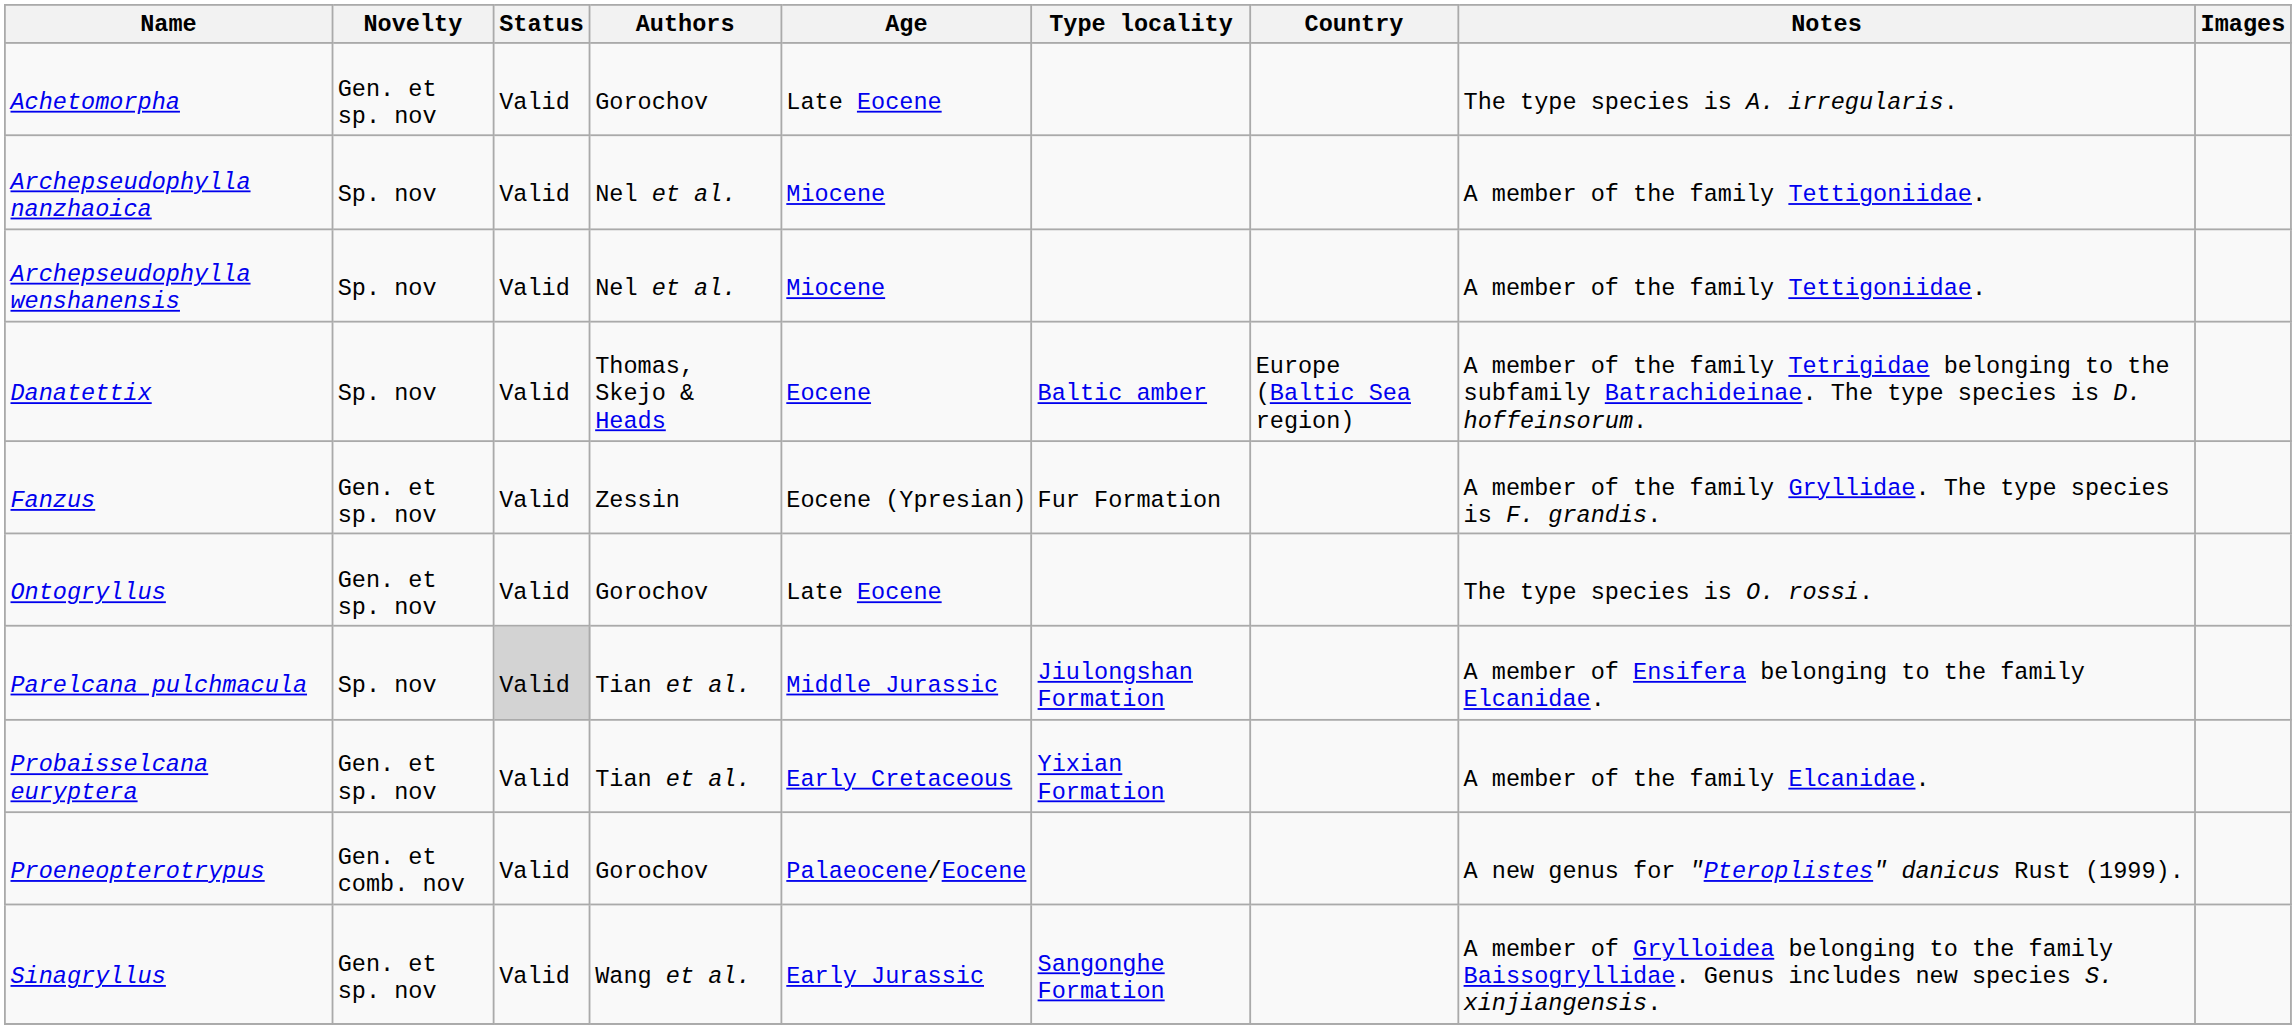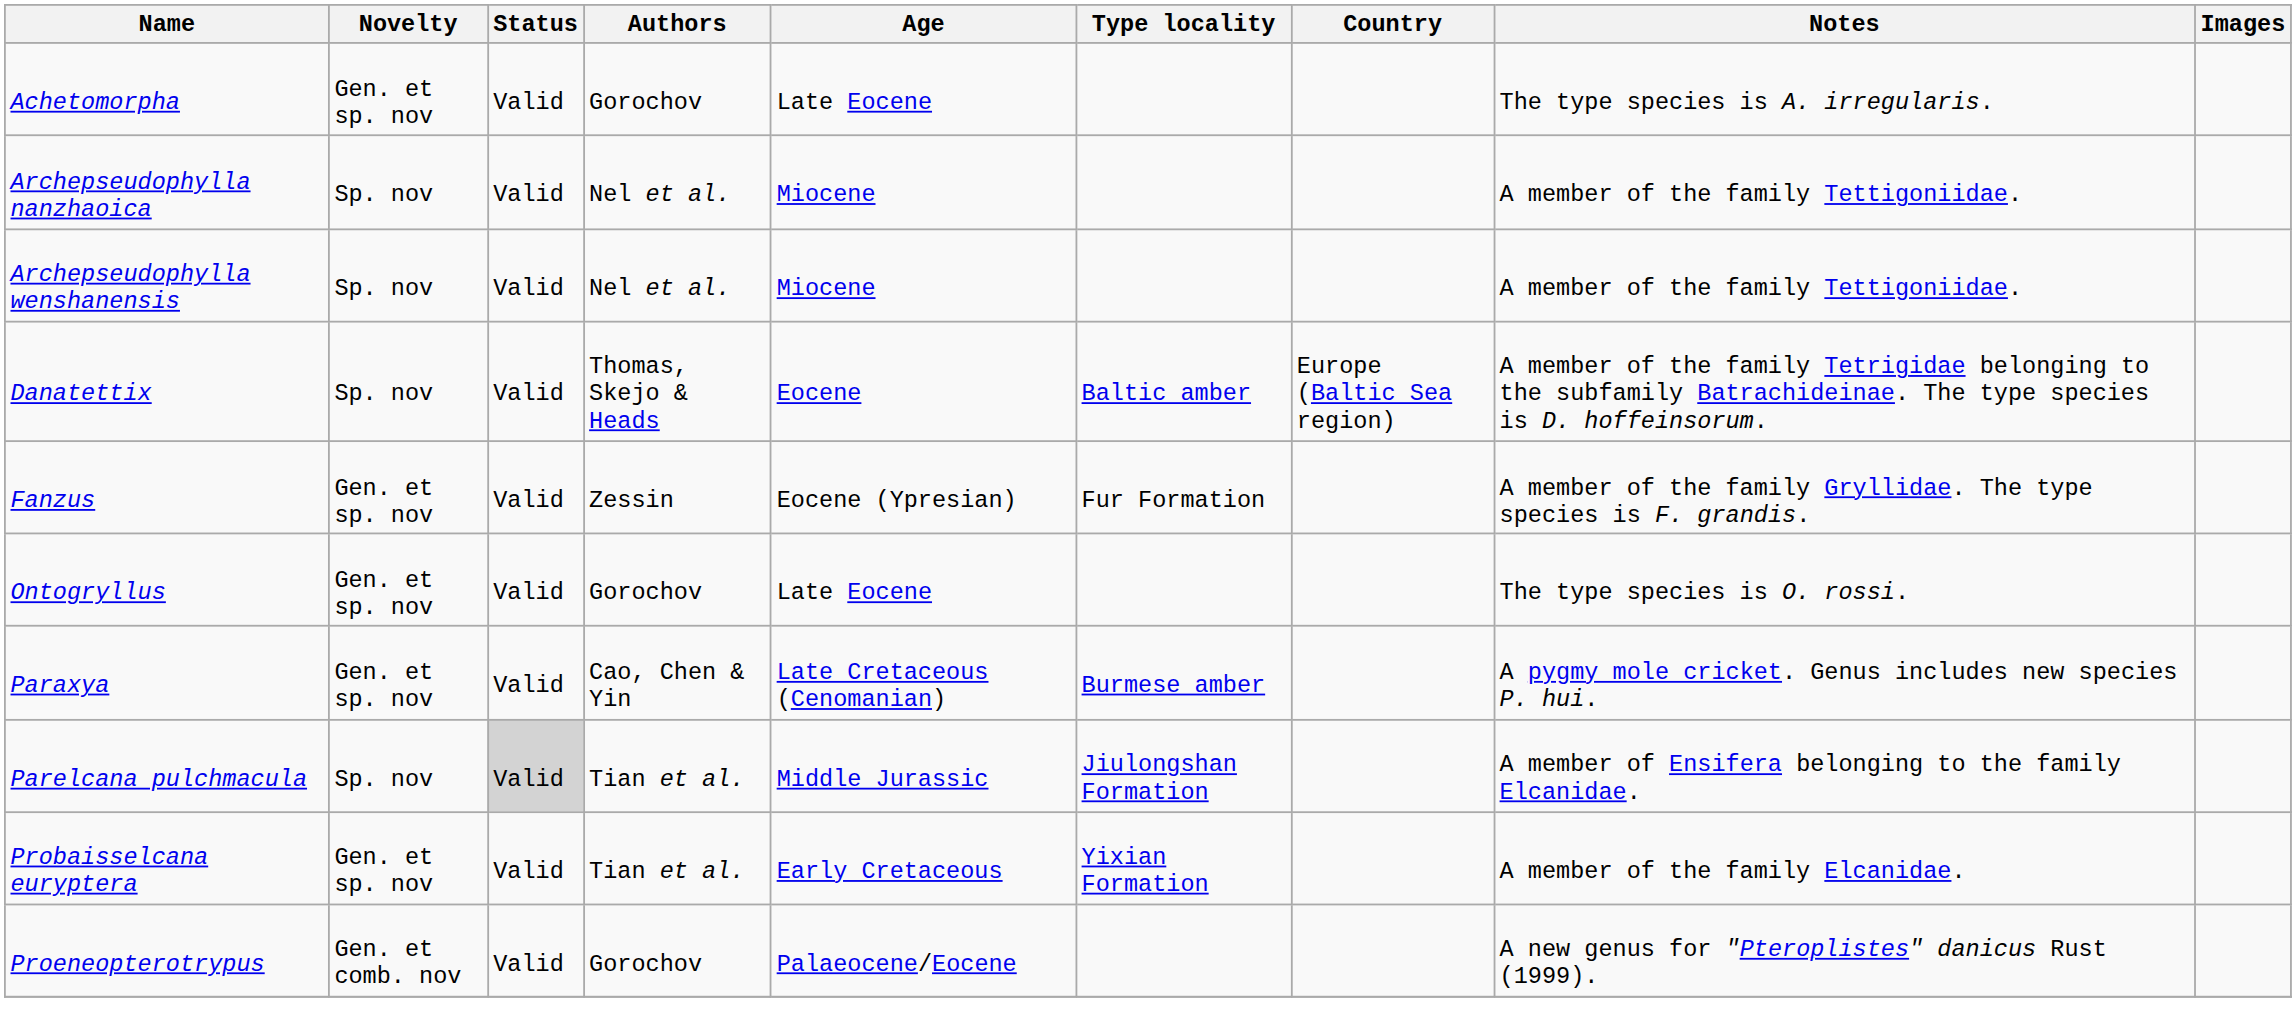 <table class="wikitable sortable" align="center" width="100%">
 <tr>
 <th>Name</th>
 <th>Novelty</th>
 <th>Status</th>
 <th>Authors</th>
 <th>Age</th>
 <th>Type locality</th>
 <th>Country</th>
 <th>Notes</th>
 <th>Images</th>
 </tr>
 <tr>
 <td><br><em><a href='#'>Achetomorpha</a></em></td>
 <td><br>Gen. et sp. nov</td>
 <td><br>Valid</td>
 <td><br>Gorochov</td>
 <td><br>Late <a href='#'>Eocene</a></td>
 <td></td>
 <td><br></td>
 <td><br>The type species is <em>A. irregularis</em>.</td>
 <td></td>
 </tr>
 <tr>
 <td><br><em><a href='#'>Archepseudophylla nanzhaoica</a></em></td>
 <td><br>Sp. nov</td>
 <td><br>Valid</td>
 <td><br>Nel <em>et al.</em></td>
 <td><br><a href='#'>Miocene</a></td>
 <td></td>
 <td><br></td>
 <td><br>A member of the family <a href='#'>Tettigoniidae</a>.</td>
 <td></td>
 </tr>
 <tr>
 <td><br><em><a href='#'>Archepseudophylla wenshanensis</a></em></td>
 <td><br>Sp. nov</td>
 <td><br>Valid</td>
 <td><br>Nel <em>et al.</em></td>
 <td><br><a href='#'>Miocene</a></td>
 <td></td>
 <td><br></td>
 <td><br>A member of the family <a href='#'>Tettigoniidae</a>.</td>
 <td></td>
 </tr>
 <tr>
 <td><br><em><a href='#'>Danatettix</a></em></td>
 <td><br>Sp. nov</td>
 <td><br>Valid</td>
 <td><br>Thomas, Skejo & <a href='#'>Heads</a></td>
 <td><br><a href='#'>Eocene</a></td>
 <td><br><a href='#'>Baltic amber</a></td>
 <td><br>Europe (<a href='#'>Baltic Sea</a> region)</td>
 <td><br>A member of the family <a href='#'>Tetrigidae</a> belonging to the subfamily <a href='#'>Batrachideinae</a>. The type species is <em>D. hoffeinsorum</em>.</td>
 <td></td>
 </tr>
 <tr>
 <td><br><em><a href='#'>Fanzus</a></em></td>
 <td><br>Gen. et sp. nov</td>
 <td><br>Valid</td>
 <td><br>Zessin</td>
 <td><br>Eocene (Ypresian)</td>
 <td><br>Fur Formation</td>
 <td><br></td>
 <td><br>A member of the family <a href='#'>Gryllidae</a>. The type species is <em>F. grandis</em>.</td>
 <td></td>
 </tr>
 <tr>
 <td><br><em><a href='#'>Ontogryllus</a></em></td>
 <td><br>Gen. et sp. nov</td>
 <td><br>Valid</td>
 <td><br>Gorochov</td>
 <td><br>Late <a href='#'>Eocene</a></td>
 <td></td>
 <td><br></td>
 <td><br>The type species is <em>O. rossi</em>.</td>
 <td></td>
 </tr>
 <tr>
+<td><br><em><a href='#'>Paraxya</a></em></td>
+<td><br>Gen. et sp. nov</td>
+<td><br>Valid</td>
+<td><br>Cao, Chen & Yin</td>
+<td><br><a href='#'>Late Cretaceous</a> (<a href='#'>Cenomanian</a>)</td>
+<td><br><a href='#'>Burmese amber</a></td>
+<td><br></td>
+<td><br>A <a href='#'>pygmy mole cricket</a>. Genus includes new species <em>P. hui</em>.</td>
+<td></td>
+</tr>
+<tr>
 <td><br><em><a href='#'>Parelcana pulchmacula</a></em></td>
 <td><br>Sp. nov</td>
 <td style="background: lightgrey;"><br>Valid</td>
 <td><br>Tian <em>et al.</em></td>
 <td><br><a href='#'>Middle Jurassic</a></td>
 <td><br><a href='#'>Jiulongshan Formation</a></td>
 <td><br></td>
 <td><br>A member of <a href='#'>Ensifera</a> belonging to the family <a href='#'>Elcanidae</a>.</td>
 <td></td>
 </tr>
 <tr>
 <td><br><em><a href='#'>Probaisselcana euryptera</a></em></td>
 <td><br>Gen. et sp. nov</td>
 <td><br>Valid</td>
 <td><br>Tian <em>et al.</em></td>
 <td><br><a href='#'>Early Cretaceous</a></td>
 <td><br><a href='#'>Yixian Formation</a></td>
 <td><br></td>
 <td><br>A member of the family <a href='#'>Elcanidae</a>.</td>
 <td></td>
 </tr>
 <tr>
 <td><br><em><a href='#'>Proeneopterotrypus</a></em></td>
 <td><br>Gen. et comb. nov</td>
 <td><br>Valid</td>
 <td><br>Gorochov</td>
 <td><br><a href='#'>Palaeocene</a>/<a href='#'>Eocene</a></td>
 <td></td>
 <td><br></td>
 <td><br>A new genus for <em>"<a href='#'>Pteroplistes</a>" danicus</em> Rust (1999).</td>
 <td></td>
 </tr>
 <tr>
-<td><br><em><a href='#'>Sinagryllus</a></em></td>
-<td><br>Gen. et sp. nov</td>
-<td><br>Valid</td>
-<td><br>Wang <em>et al.</em></td>
-<td><br><a href='#'>Early Jurassic</a></td>
-<td><br><a href='#'>Sangonghe Formation</a></td>
-<td><br></td>
-<td><br>A member of <a href='#'>Grylloidea</a> belonging to the family <a href='#'>Baissogryllidae</a>. Genus includes new species <em>S. xinjiangensis</em>.</td>
-<td></td>
-</tr>
-<tr>
 </tr>
 </table>
